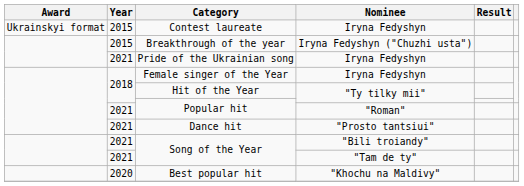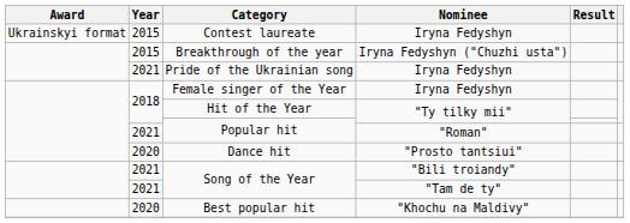 <table class="wikitable" style=text-align:center;>
 <tr>
 <th>Award</th>
 <th>Year</th>
 <th>Category</th>
 <th>Nominee</th>
 <th>Result</th>
 <th></th>
 </tr>
 <tr>
 <td>Ukrainskyi format</td>
 <td>2015</td>
 <td>Contest laureate</td>
 <td>Iryna Fedyshyn</td>
 <td></td>
 <td></td>
 </tr>
 <tr>
 <td rowspan="2"></td>
 <td>2015</td>
 <td>Breakthrough of the year</td>
 <td>Iryna Fedyshyn ("Chuzhi usta")</td>
 <td></td>
 <td></td>
 </tr>
 <tr>
 <td>2021</td>
 <td>Pride of the Ukrainian song</td>
 <td>Iryna Fedyshyn</td>
 <td></td>
 <td></td>
 </tr>
 <tr>
 <td rowspan="5"></td>
 <td rowspan="3">2018</td>
 <td>Female singer of the Year</td>
 <td>Iryna Fedyshyn</td>
 <td></td>
 <td rowspan="3"></td>
 </tr>
 <tr>
 <td>Hit of the Year</td>
 <td rowspan="2">"Ty tilky mii"</td>
 <td></td>
 </tr>
 <tr>
 <td rowspan="2">Popular hit</td>
 <td></td>
 </tr>
 <tr>
 <td>2021</td>
 <td>"Roman"</td>
 <td></td>
 <td></td>
 </tr>
 <tr>
-<td>2021</td>
+<td>2020</td>
 <td>Dance hit</td>
 <td>"Prosto tantsiui"</td>
 <td></td>
 <td style=text-align:center;></td>
 </tr>
 <tr>
 <td rowspan="2"></td>
 <td>2021</td>
 <td rowspan="2">Song of the Year</td>
 <td>"Bili troiandy"</td>
 <td></td>
 <td></td>
 </tr>
 <tr>
 <td>2021</td>
 <td>"Tam de ty"</td>
 <td></td>
 <td></td>
 </tr>
 <tr>
 <td></td>
 <td>2020</td>
 <td>Best popular hit</td>
 <td>"Khochu na Maldivy"</td>
 <td></td>
 <td style=text-align:center;></td>
 </tr>
 <tr>
 </tr>
 </table>
